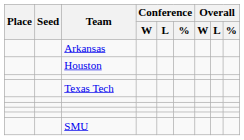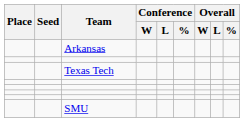 <table class=wikitable>
 <tr>
 <th rowspan ="2">Place</th>
 <th rowspan ="2">Seed</th>
 <th rowspan ="2" width= "100pt">Team</th>
 <th colspan = "3">Conference</th>
 <th colspan ="3">Overall</th>
 </tr>
 <tr>
 <th>W</th>
 <th>L</th>
 <th>%</th>
 <th>W</th>
 <th>L</th>
 <th>%</th>
 </tr>
 <tr>
 <td></td>
 <td></td>
 <td><a href='#'>Arkansas</a></td>
-<td></td>
-<td></td>
-<td></td>
-<td></td>
-<td></td>
-<td></td>
-</tr>
-<tr>
-<td></td>
-<td></td>
-<td><a href='#'>Houston</a></td>
 <td></td>
 <td></td>
 <td></td>
 <td></td>
 <td></td>
 <td></td>
 </tr>
 <tr>
 <td></td>
 <td></td>
 <td></td>
 <td></td>
 <td></td>
 <td></td>
 <td></td>
 <td></td>
 <td></td>
 </tr>
 <tr>
 <td></td>
 <td></td>
 <td><a href='#'>Texas Tech</a></td>
 <td></td>
 <td></td>
 <td></td>
 <td></td>
 <td></td>
 <td></td>
 </tr>
 <tr>
 <td></td>
 <td></td>
 <td></td>
 <td></td>
 <td></td>
 <td></td>
 <td></td>
 <td></td>
 <td></td>
 </tr>
 <tr>
 <td></td>
 <td></td>
 <td></td>
 <td></td>
 <td></td>
 <td></td>
 <td></td>
 <td></td>
 <td></td>
 </tr>
 <tr>
 <td></td>
 <td></td>
 <td></td>
 <td></td>
 <td></td>
 <td></td>
 <td></td>
 <td></td>
 <td></td>
 </tr>
 <tr>
 <td></td>
 <td></td>
 <td></td>
 <td></td>
 <td></td>
 <td></td>
 <td></td>
 <td></td>
 <td></td>
 </tr>
 <tr>
 <td></td>
 <td></td>
 <td><a href='#'>SMU</a></td>
 <td></td>
 <td></td>
 <td></td>
 <td></td>
 <td></td>
 <td></td>
 </tr>
 </table>
